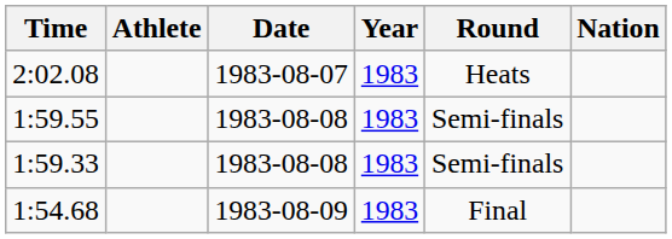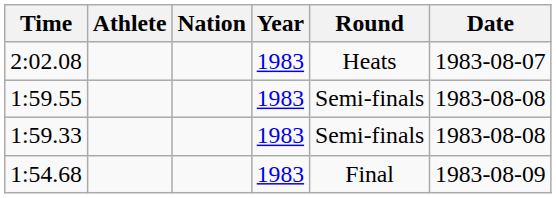 <table class="wikitable sortable" style="text-align:center">
 <tr>
 <th>Time</th>
 <th>Athlete</th>
-<th>Date</th>
+<th>Nation</th>
 <th>Year</th>
 <th>Round</th>
-<th>Nation</th>
+<th>Date</th>
 </tr>
 <tr>
 <td>2:02.08</td>
 <td align=left></td>
-<td>1983-08-07</td>
+<td align=left></td>
 <td><a href='#'>1983</a></td>
 <td>Heats</td>
-<td align=left></td>
+<td>1983-08-07</td>
 </tr>
 <tr>
 <td>1:59.55</td>
 <td align=left></td>
-<td>1983-08-08</td>
+<td align=left></td>
 <td><a href='#'>1983</a></td>
 <td>Semi-finals</td>
-<td align=left></td>
+<td>1983-08-08</td>
 </tr>
 <tr>
 <td>1:59.33</td>
 <td align=left></td>
-<td>1983-08-08</td>
+<td align=left></td>
 <td><a href='#'>1983</a></td>
 <td>Semi-finals</td>
-<td align=left></td>
+<td>1983-08-08</td>
 </tr>
 <tr>
 <td>1:54.68</td>
 <td align=left></td>
-<td>1983-08-09</td>
+<td align=left></td>
 <td><a href='#'>1983</a></td>
 <td>Final</td>
-<td align=left></td>
+<td>1983-08-09</td>
 </tr>
 </table>
